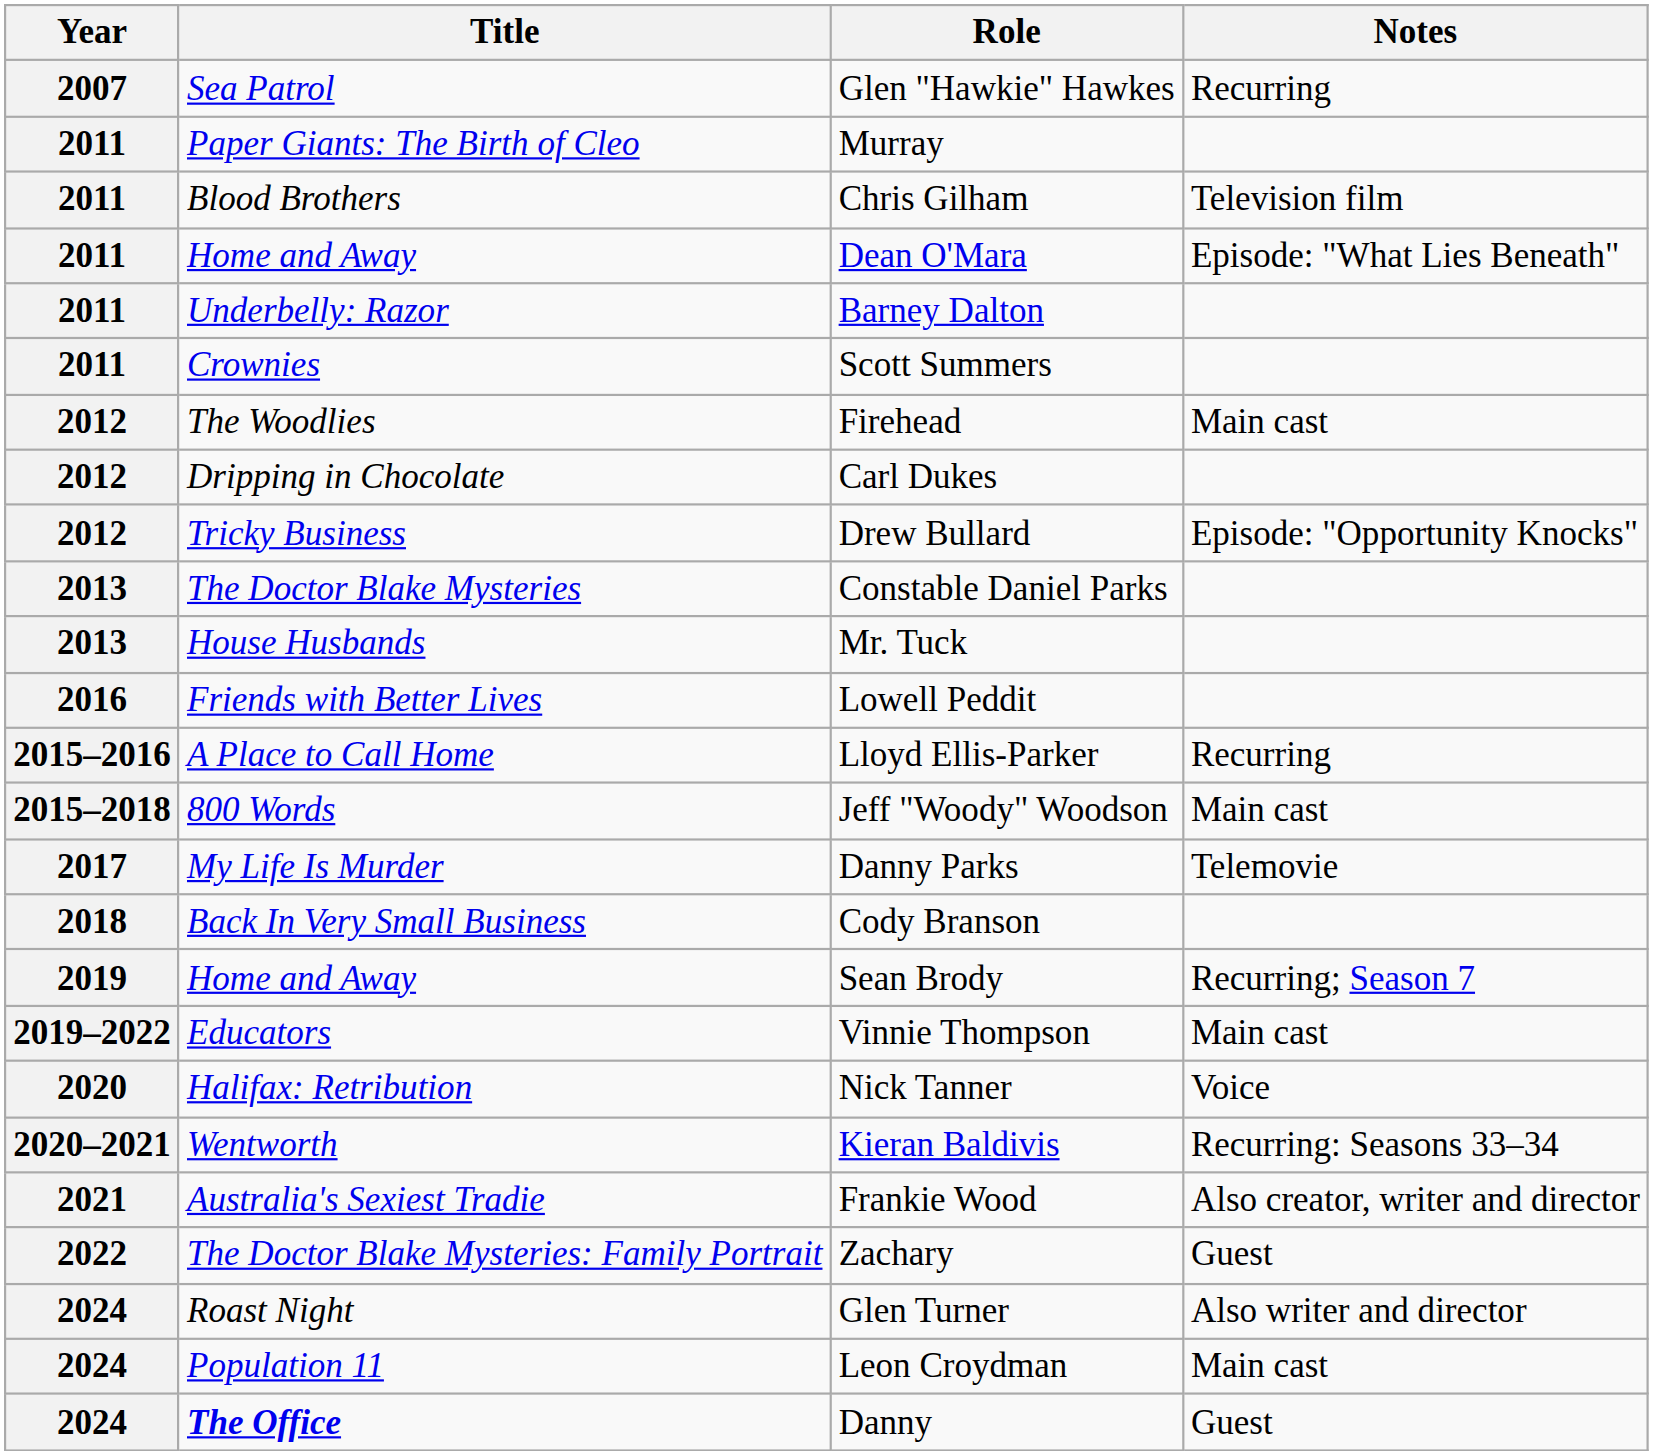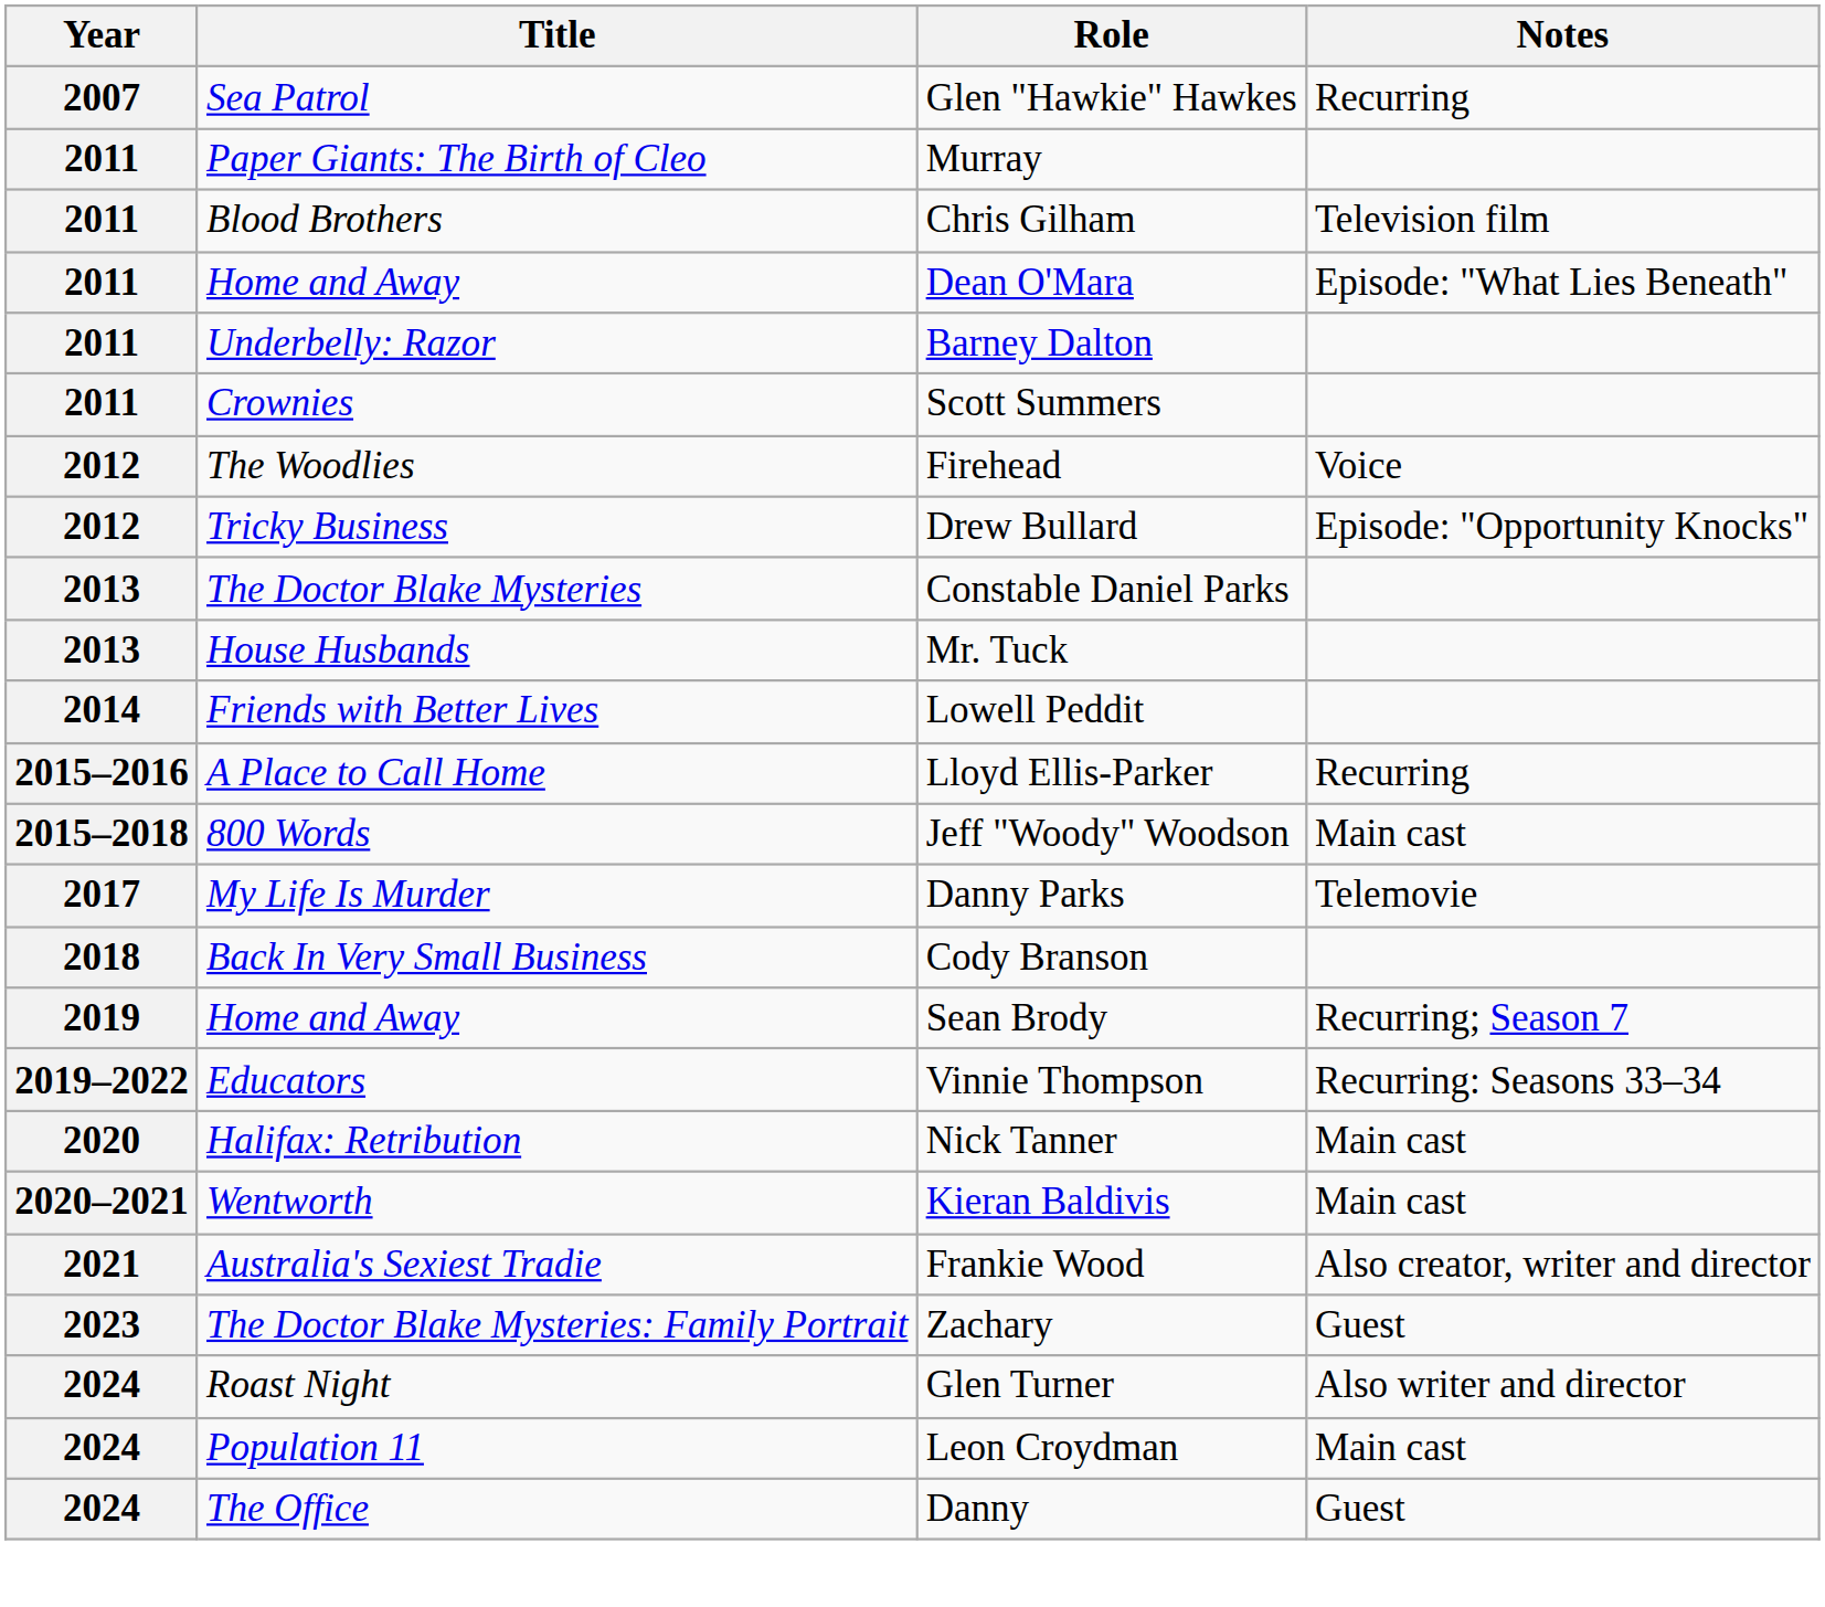 <table class="wikitable plainrowheaders sortable">
 <tr>
 <th scope="col">Year</th>
 <th scope="col">Title</th>
 <th scope="col">Role</th>
 <th class="unsortable">Notes</th>
 </tr>
 <tr>
 <th scope="row">2007</th>
 <td><em><a href='#'>Sea Patrol</a></em></td>
 <td>Glen "Hawkie" Hawkes</td>
 <td>Recurring</td>
 </tr>
 <tr>
 <th scope="row">2011</th>
 <td><em><a href='#'>Paper Giants: The Birth of Cleo</a></em></td>
 <td>Murray</td>
 <td></td>
 </tr>
 <tr>
 <th scope="row">2011</th>
 <td><em>Blood Brothers</em></td>
 <td>Chris Gilham</td>
 <td>Television film</td>
 </tr>
 <tr>
 <th scope="row">2011</th>
 <td><em><a href='#'>Home and Away</a></em></td>
 <td><a href='#'>Dean O'Mara</a></td>
 <td>Episode: "What Lies Beneath"</td>
 </tr>
 <tr>
 <th scope="row">2011</th>
 <td><em><a href='#'>Underbelly: Razor</a></em></td>
 <td><a href='#'>Barney Dalton</a></td>
 <td></td>
 </tr>
 <tr>
 <th scope="row">2011</th>
 <td><em><a href='#'>Crownies</a></em></td>
 <td>Scott Summers</td>
 <td></td>
 </tr>
 <tr>
 <th scope="row">2012</th>
 <td><em>The Woodlies</em></td>
 <td>Firehead</td>
-<td>Main cast</td>
-</tr>
-<tr>
-<th scope="row">2012</th>
-<td><em>Dripping in Chocolate</em></td>
-<td>Carl Dukes</td>
-<td></td>
+<td>Voice</td>
 </tr>
 <tr>
 <th scope="row">2012</th>
 <td><em><a href='#'>Tricky Business</a></em></td>
 <td>Drew Bullard</td>
 <td>Episode: "Opportunity Knocks"</td>
 </tr>
 <tr>
 <th scope="row">2013</th>
 <td><em><a href='#'>The Doctor Blake Mysteries</a></em></td>
 <td>Constable Daniel Parks</td>
 <td></td>
 </tr>
 <tr>
 <th scope="row">2013</th>
 <td><em><a href='#'>House Husbands</a></em></td>
 <td>Mr. Tuck</td>
 <td></td>
 </tr>
 <tr>
-<th scope="row">2016</th>
+<th scope="row">2014</th>
 <td><em><a href='#'>Friends with Better Lives</a></em></td>
 <td>Lowell Peddit</td>
 <td></td>
 </tr>
 <tr>
 <th scope="row">2015–2016</th>
 <td><em><a href='#'>A Place to Call Home</a></em></td>
 <td>Lloyd Ellis-Parker</td>
 <td>Recurring</td>
 </tr>
 <tr>
 <th scope="row">2015–2018</th>
 <td><em><a href='#'>800 Words</a></em></td>
 <td>Jeff "Woody" Woodson</td>
 <td>Main cast</td>
 </tr>
 <tr>
 <th scope="row">2017</th>
 <td><em><a href='#'>My Life Is Murder</a></em></td>
 <td>Danny Parks</td>
 <td>Telemovie</td>
 </tr>
 <tr>
 <th scope="row">2018</th>
 <td><em><a href='#'>Back In Very Small Business</a></em></td>
 <td>Cody Branson</td>
 <td></td>
 </tr>
 <tr>
 <th scope="row">2019</th>
 <td><em><a href='#'>Home and Away</a></em></td>
 <td>Sean Brody</td>
 <td>Recurring; <a href='#'>Season 7</a></td>
 </tr>
 <tr>
 <th scope="row">2019–2022</th>
 <td><em><a href='#'>Educators</a></em></td>
 <td>Vinnie Thompson</td>
-<td>Main cast</td>
+<td>Recurring: Seasons 33–34</td>
 </tr>
 <tr>
 <th scope="row">2020</th>
 <td><em><a href='#'>Halifax: Retribution</a></em></td>
 <td>Nick Tanner</td>
-<td>Voice</td>
+<td>Main cast</td>
 </tr>
 <tr>
 <th scope="row">2020–2021</th>
 <td><em><a href='#'>Wentworth</a></em></td>
 <td><a href='#'>Kieran Baldivis</a></td>
-<td>Recurring: Seasons 33–34</td>
+<td>Main cast</td>
 </tr>
 <tr>
 <th scope="row">2021</th>
 <td><em><a href='#'>Australia's Sexiest Tradie</a></em></td>
 <td>Frankie Wood</td>
 <td>Also creator, writer and director</td>
 </tr>
 <tr>
-<th scope="row">2022</th>
+<th scope="row">2023</th>
 <td><em><a href='#'>The Doctor Blake Mysteries: Family Portrait</a></em></td>
 <td>Zachary</td>
 <td>Guest</td>
 </tr>
 <tr>
 <th scope="row">2024</th>
 <td><em>Roast Night</em></td>
 <td>Glen Turner</td>
 <td>Also writer and director</td>
 </tr>
 <tr>
 <th scope="row">2024</th>
 <td><em><a href='#'>Population 11</a></em></td>
 <td>Leon Croydman</td>
 <td>Main cast</td>
 </tr>
 <tr>
 <th scope="row">2024</th>
-<td><strong><em><a href='#'>The Office</a></em></strong></td>
+<td><em><a href='#'>The Office</a></em></td>
 <td>Danny</td>
 <td>Guest</td>
 </tr>
 </table>
